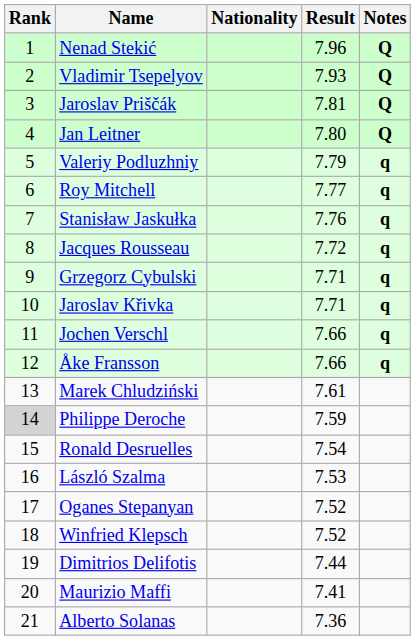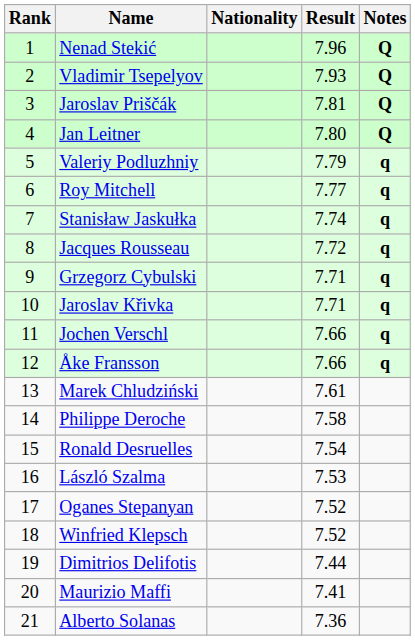 <table class="wikitable sortable" style="text-align:center">
 <tr>
 <th>Rank</th>
 <th>Name</th>
 <th>Nationality</th>
 <th>Result</th>
 <th>Notes</th>
 </tr>
 <tr bgcolor=ccffcc>
 <td>1</td>
 <td align=left><a href='#'>Nenad Stekić</a></td>
 <td align=left></td>
 <td>7.96</td>
 <td><strong>Q</strong></td>
 </tr>
 <tr bgcolor=ccffcc>
 <td>2</td>
 <td align=left><a href='#'>Vladimir Tsepelyov</a></td>
 <td align=left></td>
 <td>7.93</td>
 <td><strong>Q</strong></td>
 </tr>
 <tr bgcolor=ccffcc>
 <td>3</td>
 <td align=left><a href='#'>Jaroslav Priščák</a></td>
 <td align=left></td>
 <td>7.81</td>
 <td><strong>Q</strong></td>
 </tr>
 <tr bgcolor=ccffcc>
 <td>4</td>
 <td align=left><a href='#'>Jan Leitner</a></td>
 <td align=left></td>
 <td>7.80</td>
 <td><strong>Q</strong></td>
 </tr>
 <tr bgcolor=ddffdd>
 <td>5</td>
 <td align=left><a href='#'>Valeriy Podluzhniy</a></td>
 <td align=left></td>
 <td>7.79</td>
 <td><strong>q</strong></td>
 </tr>
 <tr bgcolor=ddffdd>
 <td>6</td>
 <td align=left><a href='#'>Roy Mitchell</a></td>
 <td align=left></td>
 <td>7.77</td>
 <td><strong>q</strong></td>
 </tr>
 <tr bgcolor=ddffdd>
 <td>7</td>
 <td align=left><a href='#'>Stanisław Jaskułka</a></td>
 <td align=left></td>
-<td>7.76</td>
+<td>7.74</td>
 <td><strong>q</strong></td>
 </tr>
 <tr bgcolor=ddffdd>
 <td>8</td>
 <td align=left><a href='#'>Jacques Rousseau</a></td>
 <td align=left></td>
 <td>7.72</td>
 <td><strong>q</strong></td>
 </tr>
 <tr bgcolor=ddffdd>
 <td>9</td>
 <td align=left><a href='#'>Grzegorz Cybulski</a></td>
 <td align=left></td>
 <td>7.71</td>
 <td><strong>q</strong></td>
 </tr>
 <tr bgcolor=ddffdd>
 <td>10</td>
 <td align=left><a href='#'>Jaroslav Křivka</a></td>
 <td align=left></td>
 <td>7.71</td>
 <td><strong>q</strong></td>
 </tr>
 <tr bgcolor=ddffdd>
 <td>11</td>
 <td align=left><a href='#'>Jochen Verschl</a></td>
 <td align=left></td>
 <td>7.66</td>
 <td><strong>q</strong></td>
 </tr>
 <tr bgcolor=ddffdd>
 <td>12</td>
 <td align=left><a href='#'>Åke Fransson</a></td>
 <td align=left></td>
 <td>7.66</td>
 <td><strong>q</strong></td>
 </tr>
 <tr>
 <td>13</td>
 <td align=left><a href='#'>Marek Chludziński</a></td>
 <td align=left></td>
 <td>7.61</td>
 <td></td>
 </tr>
 <tr>
-<td style="background: lightgrey;">14</td>
+<td>14</td>
 <td align=left><a href='#'>Philippe Deroche</a></td>
 <td align=left></td>
-<td>7.59</td>
+<td>7.58</td>
 <td></td>
 </tr>
 <tr>
 <td>15</td>
 <td align=left><a href='#'>Ronald Desruelles</a></td>
 <td align=left></td>
 <td>7.54</td>
 <td></td>
 </tr>
 <tr>
 <td>16</td>
 <td align=left><a href='#'>László Szalma</a></td>
 <td align=left></td>
 <td>7.53</td>
 <td></td>
 </tr>
 <tr>
 <td>17</td>
 <td align=left><a href='#'>Oganes Stepanyan</a></td>
 <td align=left></td>
 <td>7.52</td>
 <td></td>
 </tr>
 <tr>
 <td>18</td>
 <td align=left><a href='#'>Winfried Klepsch</a></td>
 <td align=left></td>
 <td>7.52</td>
 <td></td>
 </tr>
 <tr>
 <td>19</td>
 <td align=left><a href='#'>Dimitrios Delifotis</a></td>
 <td align=left></td>
 <td>7.44</td>
 <td></td>
 </tr>
 <tr>
 <td>20</td>
 <td align=left><a href='#'>Maurizio Maffi</a></td>
 <td align=left></td>
 <td>7.41</td>
 <td></td>
 </tr>
 <tr>
 <td>21</td>
 <td align=left><a href='#'>Alberto Solanas</a></td>
 <td align=left></td>
 <td>7.36</td>
 <td></td>
 </tr>
 </table>
